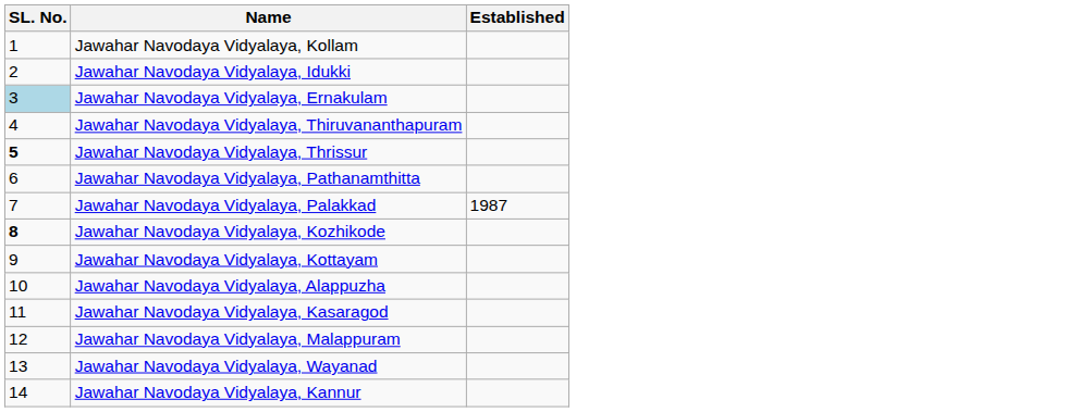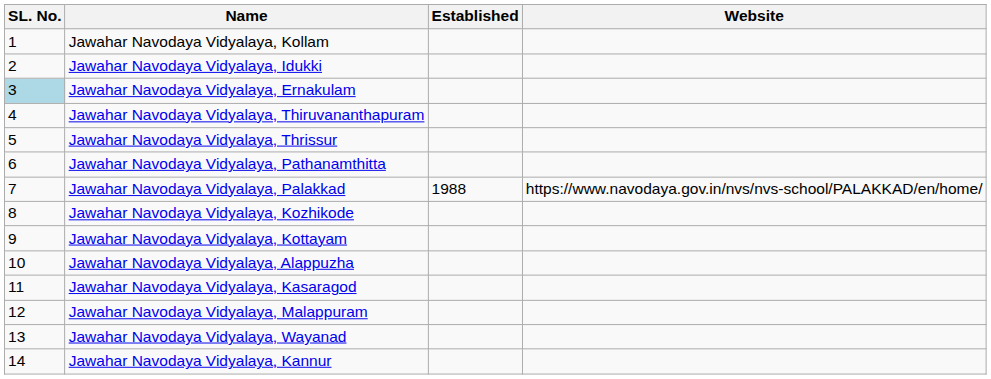 <table class="wikitable sortable mw-collapsible">
 <tr>
 <th>SL. No.</th>
 <th>Name</th>
 <th>Established</th>
+<th>Website</th>
 </tr>
 <tr>
 <td>1</td>
 <td>Jawahar Navodaya Vidyalaya, Kollam</td>
+<td></td>
 <td></td>
 </tr>
 <tr>
 <td>2</td>
 <td><a href='#'>Jawahar Navodaya Vidyalaya, Idukki</a></td>
 <td></td>
+<td></td>
 </tr>
 <tr>
 <td style="background: lightblue;">3</td>
 <td><a href='#'>Jawahar Navodaya Vidyalaya, Ernakulam</a></td>
+<td></td>
 <td></td>
 </tr>
 <tr>
 <td>4</td>
 <td><a href='#'>Jawahar Navodaya Vidyalaya, Thiruvananthapuram</a></td>
 <td></td>
+<td></td>
 </tr>
 <tr>
-<td><strong>5</strong></td>
+<td>5</td>
 <td><a href='#'>Jawahar Navodaya Vidyalaya, Thrissur</a></td>
+<td></td>
 <td></td>
 </tr>
 <tr>
 <td>6</td>
 <td><a href='#'>Jawahar Navodaya Vidyalaya, Pathanamthitta</a></td>
 <td></td>
+<td></td>
 </tr>
 <tr>
 <td>7</td>
 <td><a href='#'>Jawahar Navodaya Vidyalaya, Palakkad</a></td>
-<td>1987</td>
+<td>1988</td>
+<td>https://www.navodaya.gov.in/nvs/nvs-school/PALAKKAD/en/home/</td>
 </tr>
 <tr>
-<td><strong>8</strong></td>
+<td>8</td>
 <td><a href='#'>Jawahar Navodaya Vidyalaya, Kozhikode</a></td>
+<td></td>
 <td></td>
 </tr>
 <tr>
 <td>9</td>
 <td><a href='#'>Jawahar Navodaya Vidyalaya, Kottayam</a></td>
 <td></td>
+<td></td>
 </tr>
 <tr>
 <td>10</td>
 <td><a href='#'>Jawahar Navodaya Vidyalaya, Alappuzha</a></td>
+<td></td>
 <td></td>
 </tr>
 <tr>
 <td>11</td>
 <td><a href='#'>Jawahar Navodaya Vidyalaya, Kasaragod</a></td>
 <td></td>
+<td></td>
 </tr>
 <tr>
 <td>12</td>
 <td><a href='#'>Jawahar Navodaya Vidyalaya, Malappuram</a></td>
+<td></td>
 <td></td>
 </tr>
 <tr>
 <td>13</td>
 <td><a href='#'>Jawahar Navodaya Vidyalaya, Wayanad</a></td>
 <td></td>
+<td></td>
 </tr>
 <tr>
 <td>14</td>
 <td><a href='#'>Jawahar Navodaya Vidyalaya, Kannur</a></td>
 <td></td>
+<td></td>
 </tr>
 </table>
